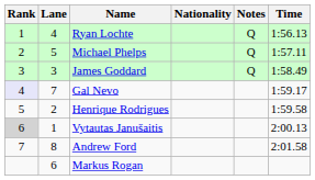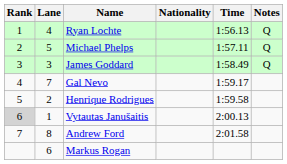 <table class="wikitable sortable" style="text-align:center">
 <tr>
 <th>Rank</th>
 <th>Lane</th>
 <th>Name</th>
 <th>Nationality</th>
+<th>Time</th>
 <th>Notes</th>
-<th>Time</th>
 </tr>
 <tr bgcolor=#ccffcc>
 <td>1</td>
 <td>4</td>
 <td align=left><a href='#'>Ryan Lochte</a></td>
 <td align=left></td>
+<td>1:56.13</td>
 <td>Q</td>
-<td>1:56.13</td>
 </tr>
 <tr bgcolor=#ccffcc>
 <td>2</td>
 <td>5</td>
 <td align=left><a href='#'>Michael Phelps</a></td>
 <td align=left></td>
+<td>1:57.11</td>
 <td>Q</td>
-<td>1:57.11</td>
 </tr>
 <tr bgcolor=#ccffcc>
 <td>3</td>
 <td>3</td>
 <td align=left><a href='#'>James Goddard</a></td>
 <td align=left></td>
+<td>1:58.49</td>
 <td>Q</td>
-<td>1:58.49</td>
 </tr>
 <tr>
-<td style="background: lavender;">4</td>
+<td>4</td>
 <td>7</td>
 <td align=left><a href='#'>Gal Nevo</a></td>
 <td align=left></td>
+<td>1:59.17</td>
 <td></td>
-<td>1:59.17</td>
 </tr>
 <tr>
 <td>5</td>
 <td>2</td>
 <td align=left><a href='#'>Henrique Rodrigues</a></td>
 <td align=left></td>
+<td>1:59.58</td>
 <td></td>
-<td>1:59.58</td>
 </tr>
 <tr>
 <td style="background: lightgrey;">6</td>
 <td>1</td>
 <td align=left><a href='#'>Vytautas Janušaitis</a></td>
 <td align=left></td>
+<td>2:00.13</td>
 <td></td>
-<td>2:00.13</td>
 </tr>
 <tr>
 <td>7</td>
 <td>8</td>
 <td align=left><a href='#'>Andrew Ford</a></td>
 <td align=left></td>
+<td>2:01.58</td>
 <td></td>
-<td>2:01.58</td>
 </tr>
 <tr>
 <td></td>
 <td>6</td>
 <td align=left><a href='#'>Markus Rogan</a></td>
 <td align=left></td>
 <td></td>
 <td></td>
 </tr>
 </table>
